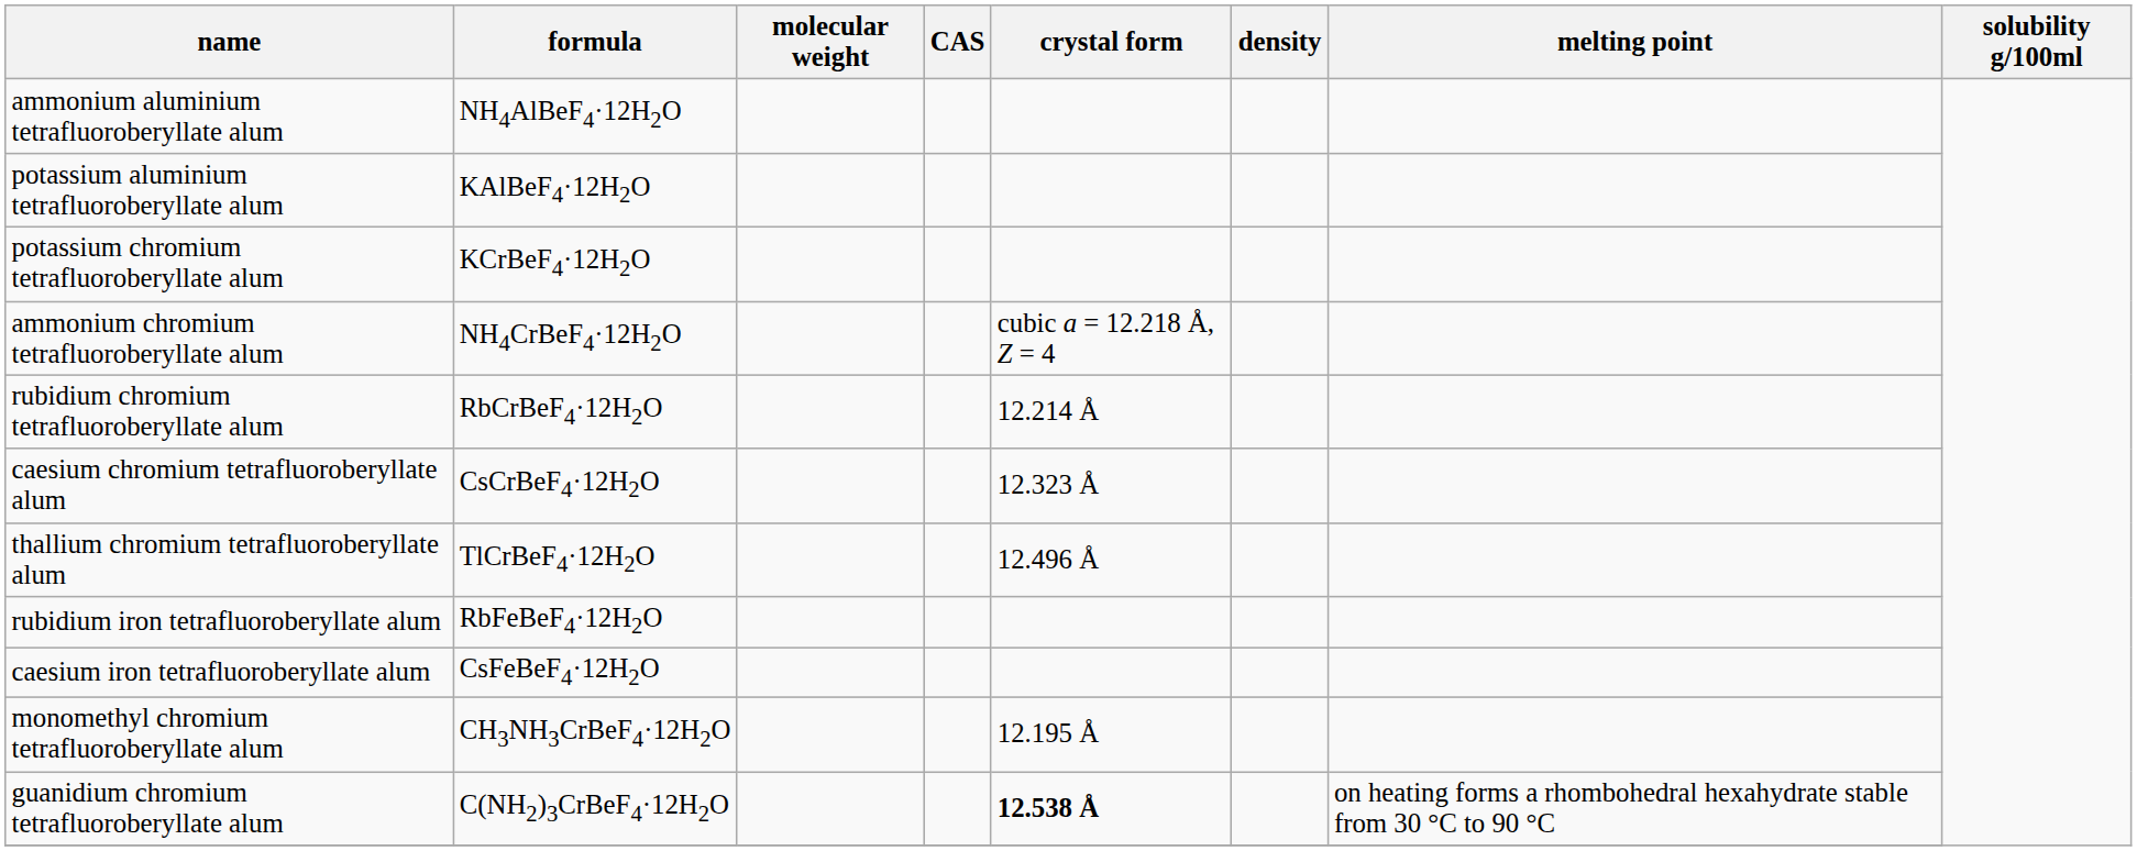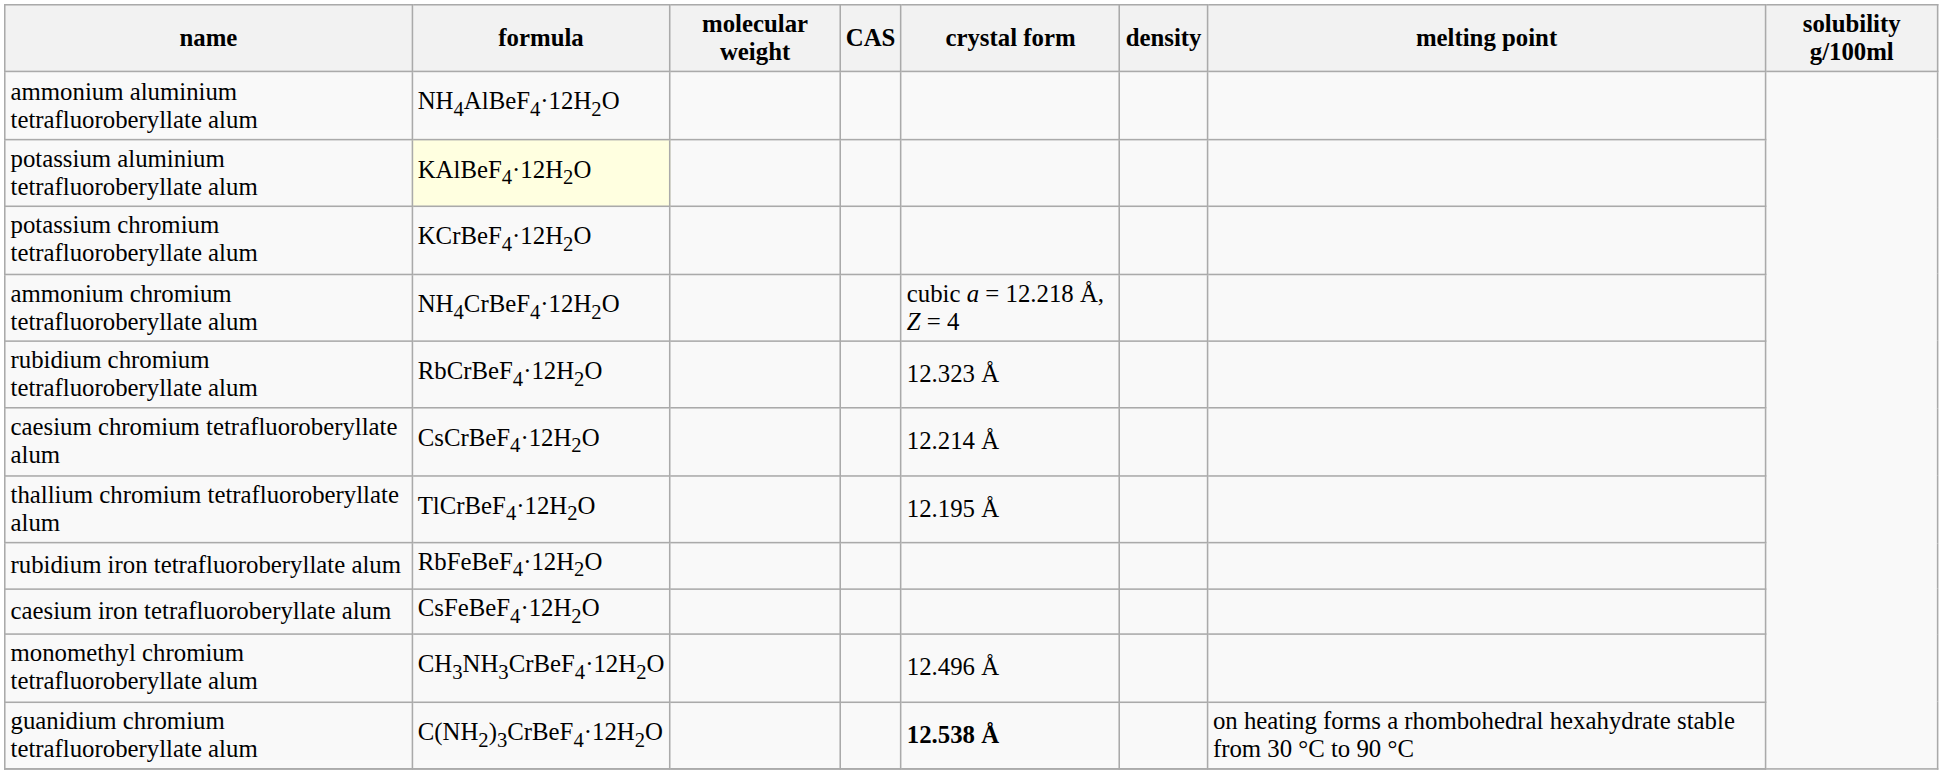 <table class="wikitable">
 <tr>
 <th>name</th>
 <th>formula</th>
 <th>molecular weight</th>
 <th>CAS</th>
 <th>crystal form</th>
 <th>density</th>
 <th>melting point</th>
 <th>solubility g/100ml</th>
 </tr>
 <tr>
 <td>ammonium aluminium tetrafluoroberyllate alum</td>
 <td>NH<sub>4</sub>AlBeF<sub>4</sub>·12H<sub>2</sub>O</td>
 <td></td>
 <td></td>
 <td></td>
 <td></td>
 <td></td>
 </tr>
 <tr>
 <td>potassium aluminium tetrafluoroberyllate alum</td>
-<td>KAlBeF<sub>4</sub>·12H<sub>2</sub>O</td>
+<td style="background: lightyellow;">KAlBeF<sub>4</sub>·12H<sub>2</sub>O</td>
 <td></td>
 <td></td>
 <td></td>
 <td></td>
 <td></td>
 </tr>
 <tr>
 <td>potassium chromium tetrafluoroberyllate alum</td>
 <td>KCrBeF<sub>4</sub>·12H<sub>2</sub>O</td>
 <td></td>
 <td></td>
 <td></td>
 <td></td>
 <td></td>
 </tr>
 <tr>
 <td>ammonium chromium tetrafluoroberyllate alum</td>
 <td>NH<sub>4</sub>CrBeF<sub>4</sub>·12H<sub>2</sub>O</td>
 <td></td>
 <td></td>
 <td>cubic <em>a</em> = 12.218 Å, <em>Z</em> = 4</td>
 <td></td>
 <td></td>
 </tr>
 <tr>
 <td>rubidium chromium tetrafluoroberyllate alum</td>
 <td>RbCrBeF<sub>4</sub>·12H<sub>2</sub>O</td>
 <td></td>
 <td></td>
-<td>12.214 Å</td>
+<td>12.323 Å</td>
 <td></td>
 <td></td>
 </tr>
 <tr>
 <td>caesium chromium tetrafluoroberyllate alum</td>
 <td>CsCrBeF<sub>4</sub>·12H<sub>2</sub>O</td>
 <td></td>
 <td></td>
-<td>12.323 Å</td>
+<td>12.214 Å</td>
 <td></td>
 <td></td>
 </tr>
 <tr>
 <td>thallium chromium tetrafluoroberyllate alum</td>
 <td>TlCrBeF<sub>4</sub>·12H<sub>2</sub>O</td>
 <td></td>
 <td></td>
-<td>12.496 Å</td>
+<td>12.195 Å</td>
 <td></td>
 <td></td>
 </tr>
 <tr>
 <td>rubidium iron tetrafluoroberyllate alum</td>
 <td>RbFeBeF<sub>4</sub>·12H<sub>2</sub>O</td>
 <td></td>
 <td></td>
 <td></td>
 <td></td>
 <td></td>
 </tr>
 <tr>
 <td>caesium iron tetrafluoroberyllate alum</td>
 <td>CsFeBeF<sub>4</sub>·12H<sub>2</sub>O</td>
 <td></td>
 <td></td>
 <td></td>
 <td></td>
 <td></td>
 </tr>
 <tr>
 <td>monomethyl chromium tetrafluoroberyllate alum</td>
 <td>CH<sub>3</sub>NH<sub>3</sub>CrBeF<sub>4</sub>·12H<sub>2</sub>O</td>
 <td></td>
 <td></td>
-<td>12.195 Å</td>
+<td>12.496 Å</td>
 <td></td>
 <td></td>
 </tr>
 <tr>
 <td>guanidium chromium tetrafluoroberyllate alum</td>
 <td>C(NH<sub>2</sub>)<sub>3</sub>CrBeF<sub>4</sub>·12H<sub>2</sub>O</td>
 <td></td>
 <td></td>
 <td><strong>12.538 Å</strong></td>
 <td></td>
 <td>on heating forms a rhombohedral hexahydrate stable from 30 °C to 90 °C</td>
 </tr>
 <tr>
 </tr>
 </table>
